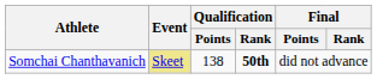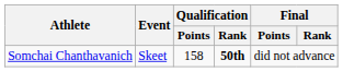 <table class="wikitable" border="1" style="font-size:90%">
 <tr>
 <th rowspan="2">Athlete</th>
 <th rowspan="2">Event</th>
 <th colspan=2>Qualification</th>
 <th colspan=2>Final</th>
 </tr>
 <tr style="font-size:95%">
 <th>Points</th>
 <th>Rank</th>
 <th>Points</th>
 <th>Rank</th>
 </tr>
 <tr align=center>
 <td align=left><a href='#'>Somchai Chanthavanich</a></td>
-<td align=left style="background: khaki;"><a href='#'>Skeet</a></td>
-<td>138</td>
+<td align=left><a href='#'>Skeet</a></td>
+<td>158</td>
 <td><strong>50th</strong></td>
 <td colspan="2"  align="center">did not advance</td>
 </tr>
 </table>
